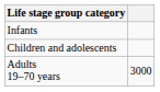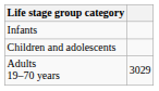 <table class="wikitable">
 <tr>
 <th>Life stage group category</th>
 <th></th>
 </tr>
 <tr>
 <td>Infants<br></td>
 <td></td>
 </tr>
 <tr>
 <td>Children and adolescents<br></td>
 <td></td>
 </tr>
 <tr>
 <td>Adults<br>19–70 years</td>
-<td>3000</td>
+<td>3029</td>
 </tr>
 </table>
